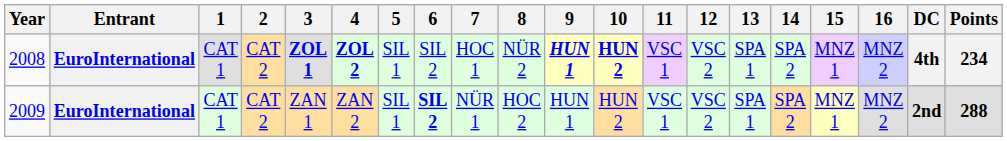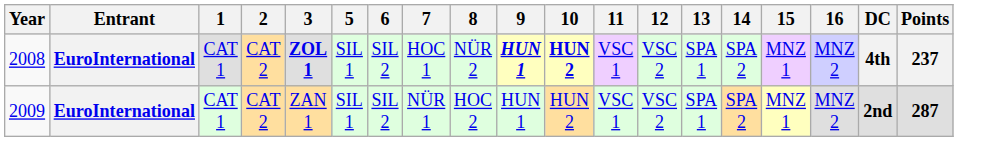 <table class="wikitable" style="text-align:center; font-size:85%">
 <tr>
 <th>Year</th>
 <th>Entrant</th>
 <th>1</th>
 <th>2</th>
 <th>3</th>
-<th>4</th>
 <th>5</th>
 <th>6</th>
 <th>7</th>
 <th>8</th>
 <th>9</th>
 <th>10</th>
 <th>11</th>
 <th>12</th>
 <th>13</th>
 <th>14</th>
 <th>15</th>
 <th>16</th>
 <th>DC</th>
 <th>Points</th>
 </tr>
 <tr>
 <td><a href='#'>2008</a></td>
 <th><a href='#'>EuroInternational</a></th>
 <td style="background:#DFDFDF;"><a href='#'>CAT<br>1</a><br></td>
 <td style="background:#FFDF9F;"><a href='#'>CAT<br>2</a><br></td>
 <td style="background:#DFDFDF;"><strong><a href='#'>ZOL<br>1</a></strong><br></td>
-<td style="background:#DFFFDF;"><strong><a href='#'>ZOL<br>2</a></strong><br></td>
 <td style="background:#DFFFDF;"><a href='#'>SIL<br>1</a><br></td>
 <td style="background:#DFFFDF;"><a href='#'>SIL<br>2</a><br></td>
 <td style="background:#DFFFDF;"><a href='#'>HOC<br>1</a><br></td>
 <td style="background:#DFFFDF;"><a href='#'>NÜR<br>2</a><br></td>
 <td style="background:#FFFFBF;"><strong><em><a href='#'>HUN<br>1</a></em></strong><br></td>
 <td style="background:#FFFFBF;"><strong><a href='#'>HUN<br>2</a></strong><br></td>
 <td style="background:#EFCFFF;"><a href='#'>VSC<br>1</a><br></td>
 <td style="background:#DFFFDF;"><a href='#'>VSC<br>2</a><br></td>
 <td style="background:#DFFFDF;"><a href='#'>SPA<br>1</a><br></td>
 <td style="background:#DFFFDF;"><a href='#'>SPA<br>2</a><br></td>
 <td style="background:#EFCFFF;"><a href='#'>MNZ<br>1</a><br></td>
 <td style="background:#CFCFFF;"><a href='#'>MNZ<br>2</a><br></td>
 <th>4th</th>
-<th>234</th>
+<th>237</th>
 </tr>
 <tr>
 <td><a href='#'>2009</a></td>
 <th><a href='#'>EuroInternational</a></th>
 <td style="background:#DFFFDF;"><a href='#'>CAT<br>1</a><br></td>
 <td style="background:#FFDF9F;"><a href='#'>CAT<br>2</a><br></td>
 <td style="background:#FFDF9F;"><a href='#'>ZAN<br>1</a><br></td>
-<td style="background:#FFDF9F;"><a href='#'>ZAN<br>2</a><br></td>
 <td style="background:#DFFFDF;"><a href='#'>SIL<br>1</a><br></td>
-<td style="background:#DFFFDF;"><strong><a href='#'>SIL<br>2</a><br></strong></td>
+<td style="background:#DFFFDF;"><a href='#'>SIL<br>2</a><br></td>
 <td style="background:#DFFFDF;"><a href='#'>NÜR<br>1</a><br></td>
 <td style="background:#DFFFDF;"><a href='#'>HOC<br>2</a><br></td>
 <td style="background:#DFFFDF;"><a href='#'>HUN<br>1</a><br></td>
 <td style="background:#FFDF9F;"><a href='#'>HUN<br>2</a><br></td>
 <td style="background:#DFFFDF;"><a href='#'>VSC<br>1</a><br></td>
 <td style="background:#DFFFDF;"><a href='#'>VSC<br>2</a><br></td>
 <td style="background:#DFFFDF;"><a href='#'>SPA<br>1</a><br></td>
 <td style="background:#FFDF9F;"><a href='#'>SPA<br>2</a><br></td>
 <td style="background:#FFFFBF;"><a href='#'>MNZ<br>1</a><br></td>
 <td style="background:#DFDFDF;"><a href='#'>MNZ<br>2</a><br></td>
 <th style="background:#DFDFDF;">2nd</th>
-<th style="background:#DFDFDF;">288</th>
+<th style="background:#DFDFDF;">287</th>
 </tr>
 </table>
